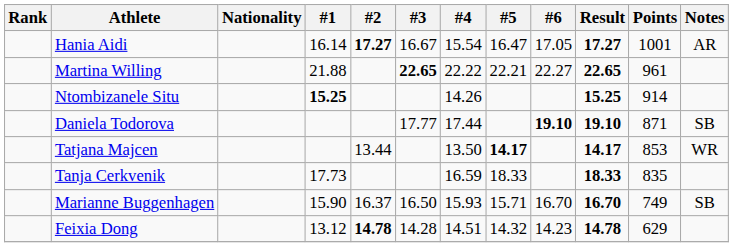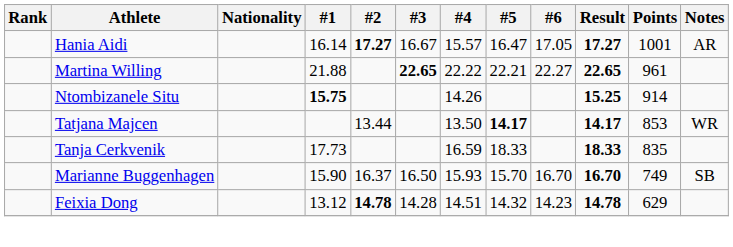 <table class="wikitable sortable" style="text-align:center">
 <tr>
 <th>Rank</th>
 <th>Athlete</th>
 <th>Nationality</th>
 <th>#1</th>
 <th>#2</th>
 <th>#3</th>
 <th>#4</th>
 <th>#5</th>
 <th>#6</th>
 <th>Result</th>
 <th>Points</th>
 <th>Notes</th>
 </tr>
 <tr>
 <td></td>
 <td align=left><a href='#'>Hania Aidi</a></td>
 <td align=left></td>
 <td>16.14</td>
 <td><strong>17.27</strong></td>
 <td>16.67</td>
-<td>15.54</td>
+<td>15.57</td>
 <td>16.47</td>
 <td>17.05</td>
 <td><strong>17.27</strong></td>
 <td>1001</td>
 <td>AR</td>
 </tr>
 <tr>
 <td></td>
 <td align=left><a href='#'>Martina Willing</a></td>
 <td align=left></td>
 <td>21.88</td>
 <td></td>
 <td><strong>22.65</strong></td>
 <td>22.22</td>
 <td>22.21</td>
 <td>22.27</td>
 <td><strong>22.65</strong></td>
 <td>961</td>
 <td></td>
 </tr>
 <tr>
 <td></td>
 <td align=left><a href='#'>Ntombizanele Situ</a></td>
 <td align=left></td>
-<td><strong>15.25</strong></td>
+<td><strong>15.75</strong></td>
 <td></td>
 <td></td>
 <td>14.26</td>
 <td></td>
 <td></td>
 <td><strong>15.25</strong></td>
 <td>914</td>
 <td></td>
-</tr>
-<tr>
-<td></td>
-<td align=left><a href='#'>Daniela Todorova</a></td>
-<td align=left></td>
-<td></td>
-<td></td>
-<td>17.77</td>
-<td>17.44</td>
-<td></td>
-<td><strong>19.10</strong></td>
-<td><strong>19.10</strong></td>
-<td>871</td>
-<td>SB</td>
 </tr>
 <tr>
 <td></td>
 <td align=left><a href='#'>Tatjana Majcen</a></td>
 <td align=left></td>
 <td></td>
 <td>13.44</td>
 <td></td>
 <td>13.50</td>
 <td><strong>14.17</strong></td>
 <td></td>
 <td><strong>14.17</strong></td>
 <td>853</td>
 <td>WR</td>
 </tr>
 <tr>
 <td></td>
 <td align=left><a href='#'>Tanja Cerkvenik</a></td>
 <td align=left></td>
 <td>17.73</td>
 <td></td>
 <td></td>
 <td>16.59</td>
 <td>18.33</td>
 <td></td>
 <td><strong>18.33</strong></td>
 <td>835</td>
 <td></td>
 </tr>
 <tr>
 <td></td>
 <td align=left><a href='#'>Marianne Buggenhagen</a></td>
 <td align=left></td>
 <td>15.90</td>
 <td>16.37</td>
 <td>16.50</td>
 <td>15.93</td>
-<td>15.71</td>
+<td>15.70</td>
 <td>16.70</td>
 <td><strong>16.70</strong></td>
 <td>749</td>
 <td>SB</td>
 </tr>
 <tr>
 <td></td>
 <td align=left><a href='#'>Feixia Dong</a></td>
 <td align=left></td>
 <td>13.12</td>
 <td><strong>14.78</strong></td>
 <td>14.28</td>
 <td>14.51</td>
 <td>14.32</td>
 <td>14.23</td>
 <td><strong>14.78</strong></td>
 <td>629</td>
 <td></td>
 </tr>
 <tr>
 </tr>
 </table>
